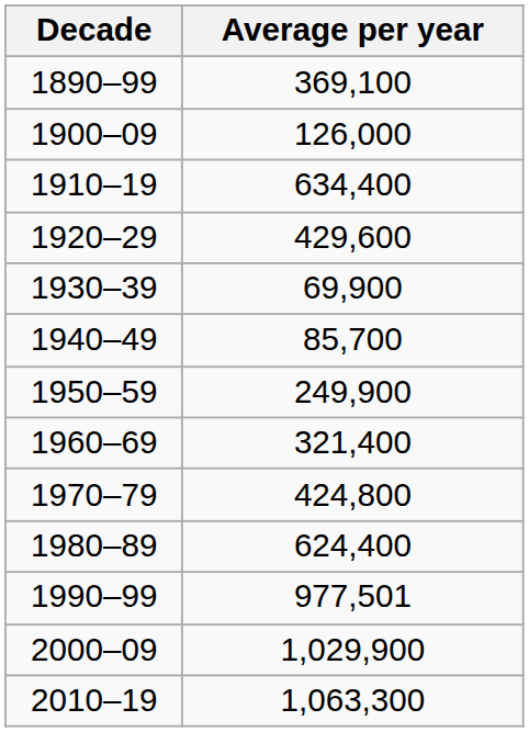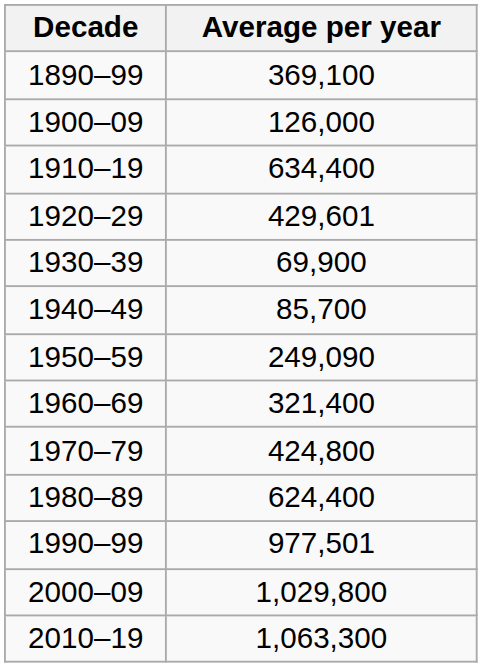 <table class="wikitable" style="text-align:center">
 <tr>
 <th scope="col" style="width:80px;">Decade</th>
 <th scope="col" style="width:160px;">Average per year</th>
 </tr>
 <tr>
 <td>1890–99</td>
 <td>369,100</td>
 </tr>
 <tr>
 <td>1900–09</td>
 <td>126,000</td>
 </tr>
 <tr>
 <td>1910–19</td>
 <td>634,400</td>
 </tr>
 <tr>
 <td>1920–29</td>
-<td>429,600</td>
+<td>429,601</td>
 </tr>
 <tr>
 <td>1930–39</td>
 <td>69,900</td>
 </tr>
 <tr>
 <td>1940–49</td>
 <td>85,700</td>
 </tr>
 <tr>
 <td>1950–59</td>
-<td>249,900</td>
+<td>249,090</td>
 </tr>
 <tr>
 <td>1960–69</td>
 <td>321,400</td>
 </tr>
 <tr>
 <td>1970–79</td>
 <td>424,800</td>
 </tr>
 <tr>
 <td>1980–89</td>
 <td>624,400</td>
 </tr>
 <tr>
 <td>1990–99</td>
 <td>977,501</td>
 </tr>
 <tr>
 <td>2000–09</td>
-<td>1,029,900</td>
+<td>1,029,800</td>
 </tr>
 <tr>
 <td>2010–19</td>
 <td>1,063,300</td>
 </tr>
 </table>
